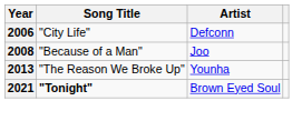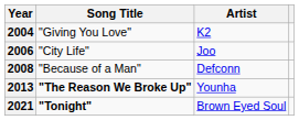 <table class="wikitable sortable plainrowheaders">
 <tr>
 <th scope="col">Year</th>
 <th scope="col">Song Title</th>
 <th scope="col">Artist</th>
 <th scope="col" class="unsortable"></th>
 </tr>
 <tr>
+<th scope="row">2004</th>
+<td>"Giving You Love"</td>
+<td><a href='#'>K2</a></td>
+<td></td>
+</tr>
+<tr>
 <th scope="row">2006</th>
 <td>"City Life"</td>
-<td><a href='#'>Defconn</a></td>
+<td><a href='#'>Joo</a></td>
 <td></td>
 </tr>
 <tr>
 <th scope="row">2008</th>
 <td>"Because of a Man"</td>
-<td><a href='#'>Joo</a></td>
+<td><a href='#'>Defconn</a></td>
 <td></td>
 </tr>
 <tr>
 <th scope="row">2013</th>
-<td>"The Reason We Broke Up"</td>
+<td><strong>"The Reason We Broke Up"</strong></td>
 <td><a href='#'>Younha</a></td>
 <td></td>
 </tr>
 <tr>
 <th scope="row">2021</th>
 <td><strong>"Tonight"</strong></td>
 <td><a href='#'>Brown Eyed Soul</a></td>
 <td></td>
 </tr>
 </table>
